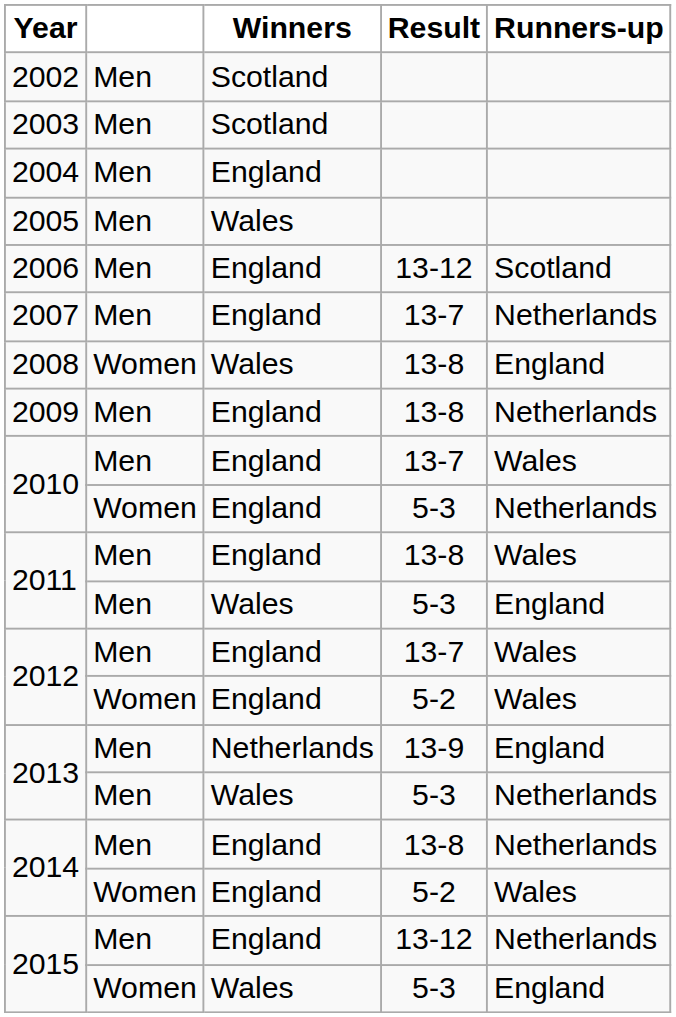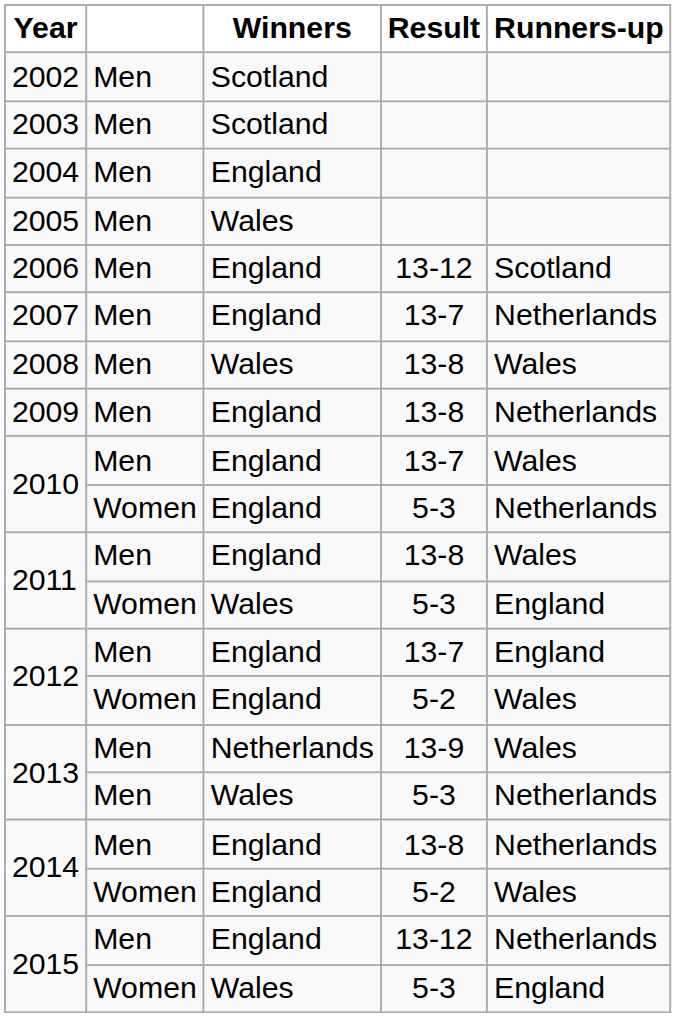 <table class="wikitable">
 <tr>
 <th style="background:#ffffff; color:#000000;">Year</th>
 <th style="background:#ffffff; color:#000000;"></th>
 <th style="background:#ffffff; color:#000000;">Winners</th>
 <th style="background:#ffffff; color:#000000;">Result</th>
 <th style="background:#ffffff; color:#000000;">Runners-up</th>
 </tr>
 <tr>
 <td>2002</td>
 <td>Men</td>
 <td>Scotland</td>
 <td style="text-align: center;"></td>
 <td></td>
 </tr>
 <tr>
 <td>2003</td>
 <td>Men</td>
 <td>Scotland</td>
 <td style="text-align: center;"></td>
 <td></td>
 </tr>
 <tr>
 <td>2004</td>
 <td>Men</td>
 <td>England</td>
 <td style="text-align: center;"></td>
 <td></td>
 </tr>
 <tr>
 <td>2005</td>
 <td>Men</td>
 <td>Wales</td>
 <td style="text-align: center;"></td>
 <td></td>
 </tr>
 <tr>
 <td>2006</td>
 <td>Men</td>
 <td>England</td>
 <td style="text-align: center;">13-12</td>
 <td>Scotland</td>
 </tr>
 <tr>
 <td>2007</td>
 <td>Men</td>
 <td>England</td>
 <td style="text-align: center;">13-7</td>
 <td>Netherlands</td>
 </tr>
 <tr>
 <td>2008</td>
-<td>Women</td>
+<td>Men</td>
 <td>Wales</td>
 <td style="text-align: center;">13-8</td>
-<td>England</td>
+<td>Wales</td>
 </tr>
 <tr>
 <td>2009</td>
 <td>Men</td>
 <td>England</td>
 <td style="text-align: center;">13-8</td>
 <td>Netherlands</td>
 </tr>
 <tr>
 <td rowspan=2>2010</td>
 <td>Men</td>
 <td>England</td>
 <td style="text-align: center;">13-7</td>
 <td>Wales</td>
 </tr>
 <tr>
 <td>Women</td>
 <td>England</td>
 <td style="text-align: center;">5-3</td>
 <td>Netherlands</td>
 </tr>
 <tr>
 <td rowspan=2>2011</td>
 <td>Men</td>
 <td>England</td>
 <td style="text-align: center;">13-8</td>
 <td>Wales</td>
 </tr>
 <tr>
-<td>Men</td>
+<td>Women</td>
 <td>Wales</td>
 <td style="text-align: center;">5-3</td>
 <td>England</td>
 </tr>
 <tr>
 <td rowspan=2>2012</td>
 <td>Men</td>
 <td>England</td>
 <td style="text-align: center;">13-7</td>
-<td>Wales</td>
+<td>England</td>
 </tr>
 <tr>
 <td>Women</td>
 <td>England</td>
 <td style="text-align: center;">5-2</td>
 <td>Wales</td>
 </tr>
 <tr>
 <td rowspan=2>2013</td>
 <td>Men</td>
 <td>Netherlands</td>
 <td style="text-align: center;">13-9</td>
-<td>England</td>
+<td>Wales</td>
 </tr>
 <tr>
 <td>Men</td>
 <td>Wales</td>
 <td style="text-align: center;">5-3</td>
 <td>Netherlands</td>
 </tr>
 <tr>
 <td rowspan=2>2014</td>
 <td>Men</td>
 <td>England</td>
 <td style="text-align: center;">13-8</td>
 <td>Netherlands</td>
 </tr>
 <tr>
 <td>Women</td>
 <td>England</td>
 <td style="text-align: center;">5-2</td>
 <td>Wales</td>
 </tr>
 <tr>
 <td rowspan=2>2015</td>
 <td>Men</td>
 <td>England</td>
 <td style="text-align: center;">13-12</td>
 <td>Netherlands</td>
 </tr>
 <tr>
 <td>Women</td>
 <td>Wales</td>
 <td style="text-align: center;">5-3</td>
 <td>England</td>
 </tr>
 </table>
